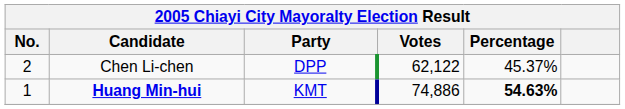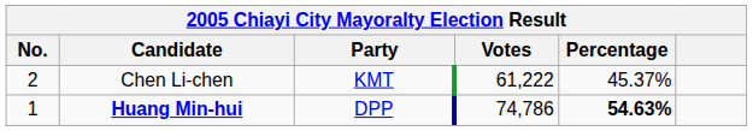 <table class="wikitable" style="margin:1em auto; text-align:center">
 <tr>
 <th colspan="7" width=620px><a href='#'>2005 Chiayi City Mayoralty Election</a> Result</th>
 </tr>
 <tr>
 <th width=35>No.</th>
 <th width=180>Candidate</th>
 <th width=120>Party</th>
 <th width=75>Votes</th>
 <th width=75>Percentage</th>
 <th width=49></th>
 </tr>
 <tr>
 <td>2</td>
 <td>Chen Li-chen</td>
-<td><a href='#'>DPP</a></td>
-<td style="border-left:4px solid #1B9431;" align="right">62,122</td>
+<td><a href='#'>KMT</a></td>
+<td style="border-left:4px solid #1B9431;" align="right">61,222</td>
 <td align="right">45.37%</td>
 <td align="center"></td>
 </tr>
 <tr>
 <td>1</td>
 <td><strong><a href='#'>Huang Min-hui</a></strong></td>
-<td><a href='#'>KMT</a></td>
-<td style="border-left:4px solid #000099;" align="right">74,886</td>
+<td><a href='#'>DPP</a></td>
+<td style="border-left:4px solid #000099;" align="right">74,786</td>
 <td align="right"><strong>54.63%</strong></td>
 <td align="center"><div></div></td>
 </tr>
 <tr bgcolor=EEEEEE>
 </tr>
 </table>
